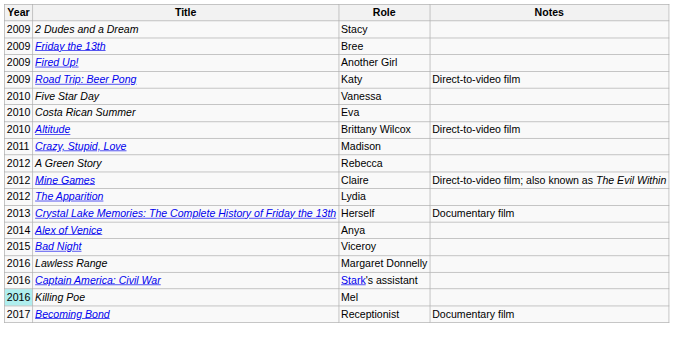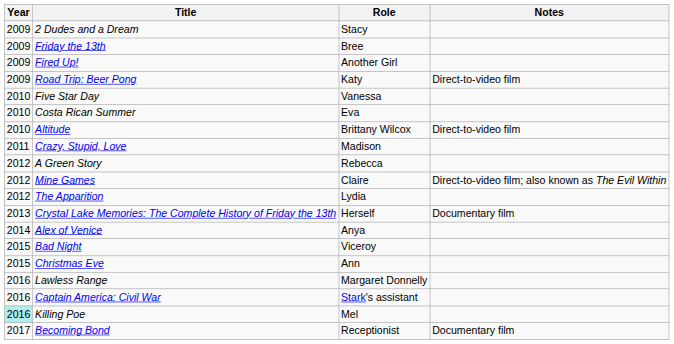 <table class="wikitable sortable">
 <tr>
 <th>Year</th>
 <th>Title</th>
 <th>Role</th>
 <th class="unsortable">Notes</th>
 </tr>
 <tr>
 <td>2009</td>
 <td><em>2 Dudes and a Dream</em></td>
 <td>Stacy</td>
 <td></td>
 </tr>
 <tr>
 <td>2009</td>
 <td><em><a href='#'>Friday the 13th</a></em></td>
 <td>Bree</td>
 <td></td>
 </tr>
 <tr>
 <td>2009</td>
 <td><em><a href='#'>Fired Up!</a></em></td>
 <td>Another Girl</td>
 <td></td>
 </tr>
 <tr>
 <td>2009</td>
 <td><em><a href='#'>Road Trip: Beer Pong</a></em></td>
 <td>Katy</td>
 <td>Direct-to-video film</td>
 </tr>
 <tr>
 <td>2010</td>
 <td><em>Five Star Day</em></td>
 <td>Vanessa</td>
 <td></td>
 </tr>
 <tr>
 <td>2010</td>
 <td><em>Costa Rican Summer</em></td>
 <td>Eva</td>
 <td></td>
 </tr>
 <tr>
 <td>2010</td>
 <td><em><a href='#'>Altitude</a></em></td>
 <td>Brittany Wilcox</td>
 <td>Direct-to-video film</td>
 </tr>
 <tr>
 <td>2011</td>
 <td><em><a href='#'>Crazy, Stupid, Love</a></em></td>
 <td>Madison</td>
 <td></td>
 </tr>
 <tr>
 <td>2012</td>
 <td><em>A Green Story</em></td>
 <td>Rebecca</td>
 <td></td>
 </tr>
 <tr>
 <td>2012</td>
 <td><em><a href='#'>Mine Games</a></em></td>
 <td>Claire</td>
 <td>Direct-to-video film; also known as <em>The Evil Within</em></td>
 </tr>
 <tr>
 <td>2012</td>
 <td><em><a href='#'>The Apparition</a></em></td>
 <td>Lydia</td>
 <td></td>
 </tr>
 <tr>
 <td>2013</td>
 <td><em><a href='#'>Crystal Lake Memories: The Complete History of Friday the 13th</a></em></td>
 <td>Herself</td>
 <td>Documentary film</td>
 </tr>
 <tr>
 <td>2014</td>
 <td><em><a href='#'>Alex of Venice</a></em></td>
 <td>Anya</td>
 <td></td>
 </tr>
 <tr>
 <td>2015</td>
 <td><em><a href='#'>Bad Night</a></em></td>
 <td>Viceroy</td>
 <td></td>
 </tr>
 <tr>
+<td>2015</td>
+<td><em><a href='#'>Christmas Eve</a></em></td>
+<td>Ann</td>
+<td></td>
+</tr>
+<tr>
 <td>2016</td>
 <td><em>Lawless Range</em></td>
 <td>Margaret Donnelly</td>
 <td></td>
 </tr>
 <tr>
 <td>2016</td>
 <td><em><a href='#'>Captain America: Civil War</a></em></td>
 <td><a href='#'>Stark</a>'s assistant</td>
 <td></td>
 </tr>
 <tr>
 <td style="background: paleturquoise;">2016</td>
 <td><em>Killing Poe</em></td>
 <td>Mel</td>
 <td></td>
 </tr>
 <tr>
 <td>2017</td>
 <td><em><a href='#'>Becoming Bond</a></em></td>
 <td>Receptionist</td>
 <td>Documentary film</td>
 </tr>
 </table>
